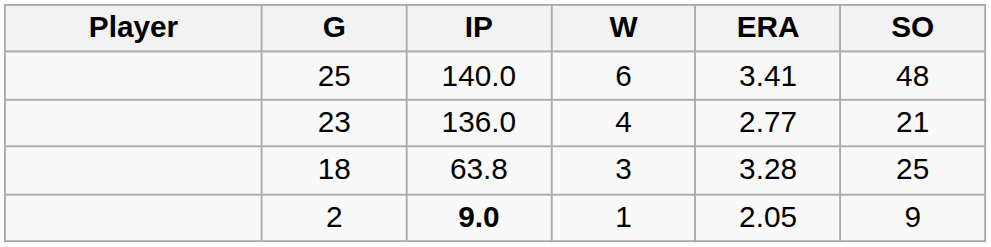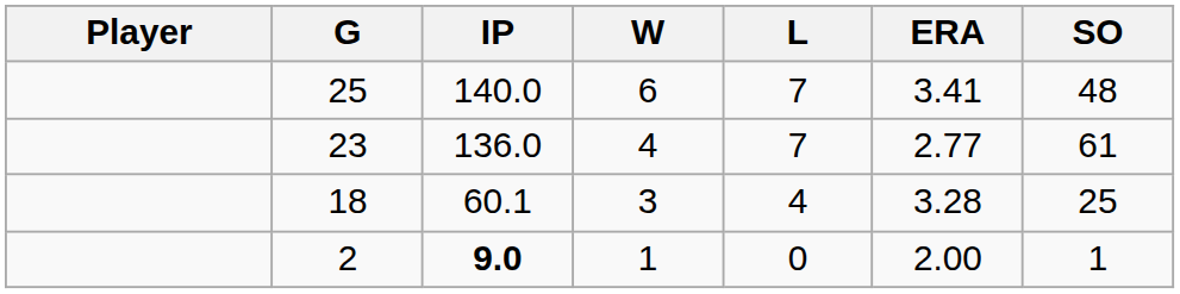 <table class="wikitable sortable">
 <tr>
 <th bgcolor="#DDDDFF" width="16%">Player</th>
 <th bgcolor="#DDDDFF" width="9%">G</th>
 <th bgcolor="#DDDDFF" width="9%">IP</th>
 <th bgcolor="#DDDDFF" width="9%">W</th>
+<th bgcolor="#DDDDFF" width="9%">L</th>
 <th bgcolor="#DDDDFF" width="9%">ERA</th>
 <th bgcolor="#DDDDFF" width="9%">SO</th>
 </tr>
 <tr align="center">
 <td></td>
 <td>25</td>
 <td>140.0</td>
 <td>6</td>
+<td>7</td>
 <td>3.41</td>
 <td>48</td>
 </tr>
 <tr align="center">
 <td></td>
 <td>23</td>
 <td>136.0</td>
 <td>4</td>
+<td>7</td>
 <td>2.77</td>
-<td>21</td>
+<td>61</td>
 </tr>
 <tr align="center">
 <td></td>
 <td>18</td>
-<td>63.8</td>
+<td>60.1</td>
 <td>3</td>
+<td>4</td>
 <td>3.28</td>
 <td>25</td>
 </tr>
 <tr align="center">
 <td></td>
 <td>2</td>
 <td><strong>9.0</strong></td>
 <td>1</td>
-<td>2.05</td>
-<td>9</td>
+<td>0</td>
+<td>2.00</td>
+<td>1</td>
 </tr>
 </table>
